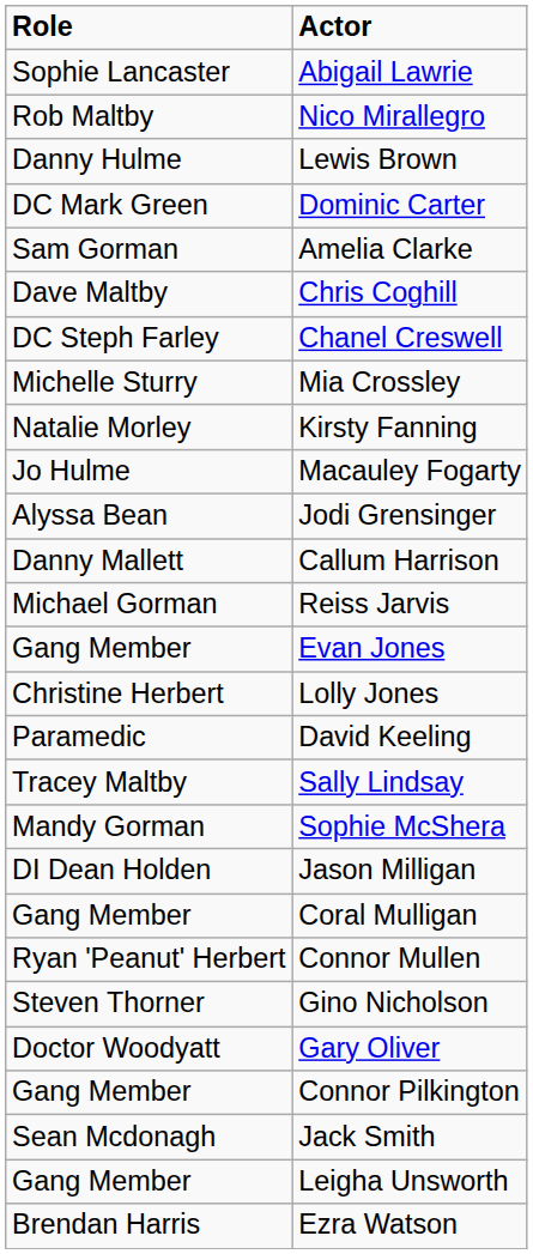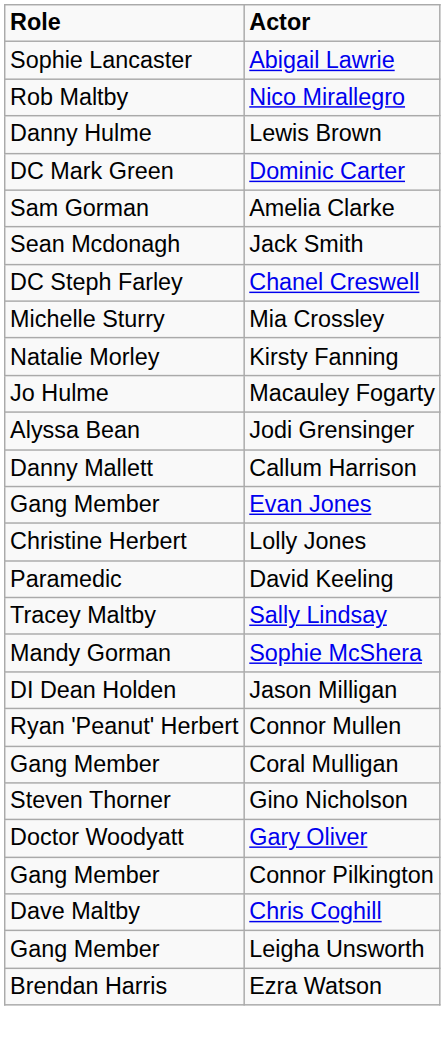 <table class="wikitable sortable">
 <tr>
 <td><strong>Role</strong></td>
 <td><strong>Actor</strong></td>
 </tr>
 <tr>
 <td>Sophie Lancaster</td>
 <td><a href='#'>Abigail Lawrie</a></td>
 </tr>
 <tr>
 <td>Rob Maltby</td>
 <td><a href='#'>Nico Mirallegro</a></td>
 </tr>
 <tr>
 <td>Danny Hulme</td>
 <td>Lewis Brown</td>
 </tr>
 <tr>
 <td>DC Mark Green</td>
 <td><a href='#'>Dominic Carter</a></td>
 </tr>
 <tr>
 <td>Sam Gorman</td>
 <td>Amelia Clarke</td>
 </tr>
 <tr>
-<td>Dave Maltby</td>
-<td><a href='#'>Chris Coghill</a></td>
+<td>Sean Mcdonagh</td>
+<td>Jack Smith</td>
 </tr>
 <tr>
 <td>DC Steph Farley</td>
 <td><a href='#'>Chanel Creswell</a></td>
 </tr>
 <tr>
 <td>Michelle Sturry</td>
 <td>Mia Crossley</td>
 </tr>
 <tr>
 <td>Natalie Morley</td>
 <td>Kirsty Fanning</td>
 </tr>
 <tr>
 <td>Jo Hulme</td>
 <td>Macauley Fogarty</td>
 </tr>
 <tr>
 <td>Alyssa Bean</td>
 <td>Jodi Grensinger</td>
 </tr>
 <tr>
 <td>Danny Mallett</td>
 <td>Callum Harrison</td>
 </tr>
 <tr>
-<td>Michael Gorman</td>
-<td>Reiss Jarvis</td>
-</tr>
-<tr>
 <td>Gang Member</td>
 <td><a href='#'>Evan Jones</a></td>
 </tr>
 <tr>
 <td>Christine Herbert</td>
 <td>Lolly Jones</td>
 </tr>
 <tr>
 <td>Paramedic</td>
 <td>David Keeling</td>
 </tr>
 <tr>
 <td>Tracey Maltby</td>
 <td><a href='#'>Sally Lindsay</a></td>
 </tr>
 <tr>
 <td>Mandy Gorman</td>
 <td><a href='#'>Sophie McShera</a></td>
 </tr>
 <tr>
 <td>DI Dean Holden</td>
 <td>Jason Milligan</td>
 </tr>
 <tr>
+<td>Ryan 'Peanut' Herbert</td>
+<td>Connor Mullen</td>
+</tr>
+<tr>
 <td>Gang Member</td>
 <td>Coral Mulligan</td>
-</tr>
-<tr>
-<td>Ryan 'Peanut' Herbert</td>
-<td>Connor Mullen</td>
 </tr>
 <tr>
 <td>Steven Thorner</td>
 <td>Gino Nicholson</td>
 </tr>
 <tr>
 <td>Doctor Woodyatt</td>
 <td><a href='#'>Gary Oliver</a></td>
 </tr>
 <tr>
 <td>Gang Member</td>
 <td>Connor Pilkington</td>
 </tr>
 <tr>
-<td>Sean Mcdonagh</td>
-<td>Jack Smith</td>
+<td>Dave Maltby</td>
+<td><a href='#'>Chris Coghill</a></td>
 </tr>
 <tr>
 <td>Gang Member</td>
 <td>Leigha Unsworth</td>
 </tr>
 <tr>
 <td>Brendan Harris</td>
 <td>Ezra Watson</td>
 </tr>
 </table>
